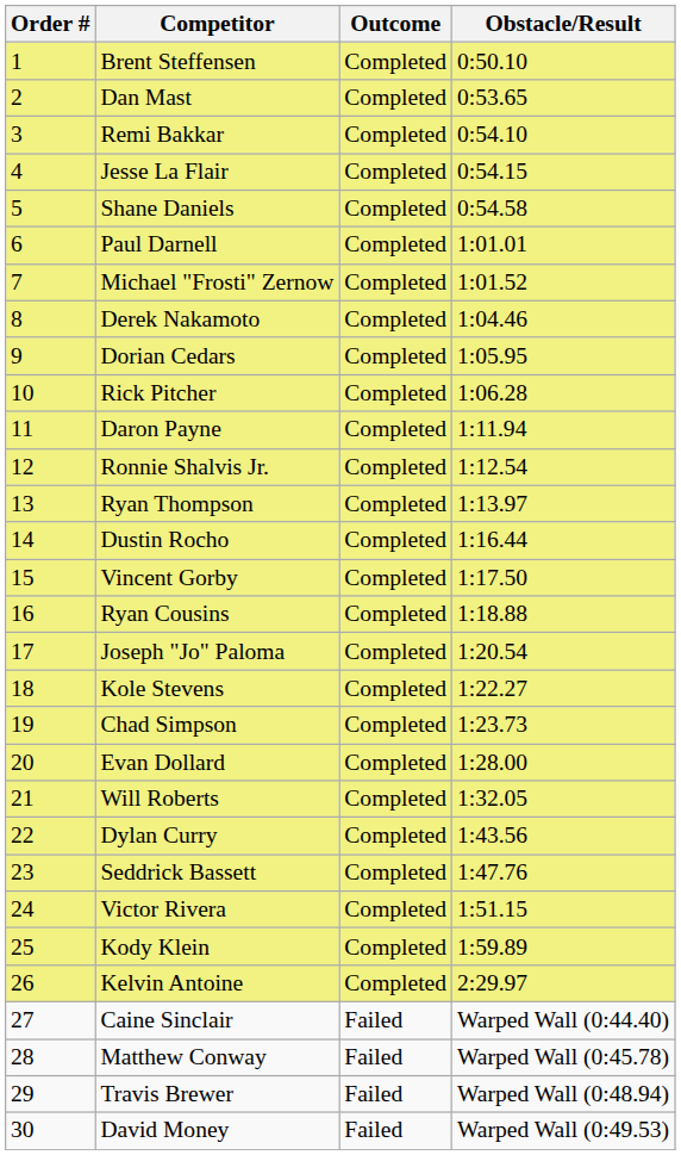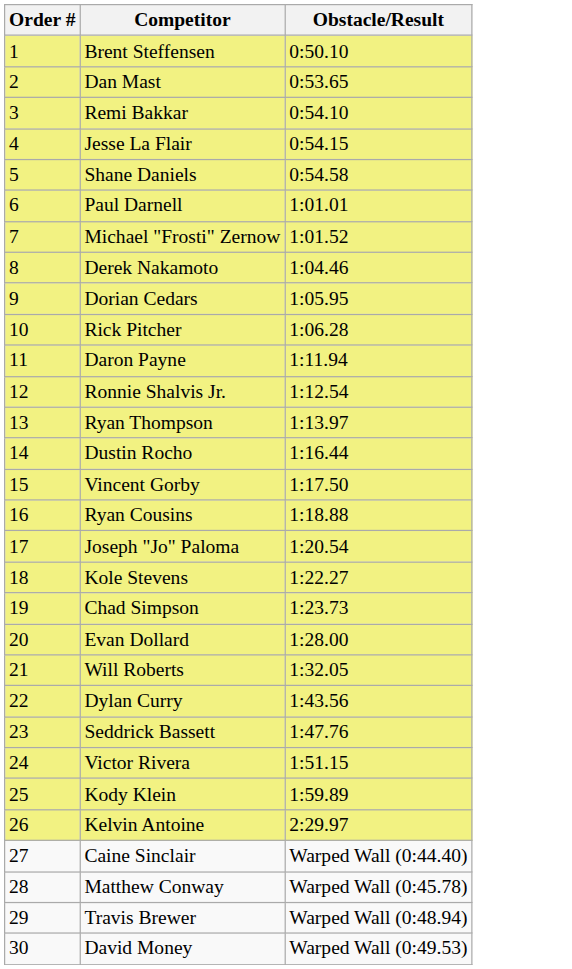 <table class="wikitable sortable">
 <tr>
 <th>Order #</th>
 <th>Competitor</th>
-<th>Outcome</th>
 <th>Obstacle/Result</th>
 </tr>
 <tr style="background-color:#f2f282">
 <td>1</td>
 <td>Brent Steffensen</td>
-<td>Completed</td>
 <td>0:50.10</td>
 </tr>
 <tr style="background-color:#f2f282">
 <td>2</td>
 <td>Dan Mast</td>
-<td>Completed</td>
 <td>0:53.65</td>
 </tr>
 <tr style="background-color:#f2f282">
 <td>3</td>
 <td>Remi Bakkar</td>
-<td>Completed</td>
 <td>0:54.10</td>
 </tr>
 <tr style="background-color:#f2f282">
 <td>4</td>
 <td>Jesse La Flair</td>
-<td>Completed</td>
 <td>0:54.15</td>
 </tr>
 <tr style="background-color:#f2f282">
 <td>5</td>
 <td>Shane Daniels</td>
-<td>Completed</td>
 <td>0:54.58</td>
 </tr>
 <tr style="background-color:#f2f282">
 <td>6</td>
 <td>Paul Darnell</td>
-<td>Completed</td>
 <td>1:01.01</td>
 </tr>
 <tr style="background-color:#f2f282">
 <td>7</td>
 <td>Michael "Frosti" Zernow</td>
-<td>Completed</td>
 <td>1:01.52</td>
 </tr>
 <tr style="background-color:#f2f282">
 <td>8</td>
 <td>Derek Nakamoto</td>
-<td>Completed</td>
 <td>1:04.46</td>
 </tr>
 <tr style="background-color:#f2f282">
 <td>9</td>
 <td>Dorian Cedars</td>
-<td>Completed</td>
 <td>1:05.95</td>
 </tr>
 <tr style="background-color:#f2f282">
 <td>10</td>
 <td>Rick Pitcher</td>
-<td>Completed</td>
 <td>1:06.28</td>
 </tr>
 <tr style="background-color:#f2f282">
 <td>11</td>
 <td>Daron Payne</td>
-<td>Completed</td>
 <td>1:11.94</td>
 </tr>
 <tr style="background-color:#f2f282">
 <td>12</td>
 <td>Ronnie Shalvis Jr.</td>
-<td>Completed</td>
 <td>1:12.54</td>
 </tr>
 <tr style="background-color:#f2f282">
 <td>13</td>
 <td>Ryan Thompson</td>
-<td>Completed</td>
 <td>1:13.97</td>
 </tr>
 <tr style="background-color:#f2f282">
 <td>14</td>
 <td>Dustin Rocho</td>
-<td>Completed</td>
 <td>1:16.44</td>
 </tr>
 <tr style="background-color:#f2f282">
 <td>15</td>
 <td>Vincent Gorby</td>
-<td>Completed</td>
 <td>1:17.50</td>
 </tr>
 <tr style="background-color:#f2f282">
 <td>16</td>
 <td>Ryan Cousins</td>
-<td>Completed</td>
 <td>1:18.88</td>
 </tr>
 <tr style="background-color:#f2f282">
 <td>17</td>
 <td>Joseph "Jo" Paloma</td>
-<td>Completed</td>
 <td>1:20.54</td>
 </tr>
 <tr style="background-color:#f2f282">
 <td>18</td>
 <td>Kole Stevens</td>
-<td>Completed</td>
 <td>1:22.27</td>
 </tr>
 <tr style="background-color:#f2f282">
 <td>19</td>
 <td>Chad Simpson</td>
-<td>Completed</td>
 <td>1:23.73</td>
 </tr>
 <tr style="background-color:#f2f282">
 <td>20</td>
 <td>Evan Dollard</td>
-<td>Completed</td>
 <td>1:28.00</td>
 </tr>
 <tr style="background-color:#f2f282">
 <td>21</td>
 <td>Will Roberts</td>
-<td>Completed</td>
 <td>1:32.05</td>
 </tr>
 <tr style="background-color:#f2f282">
 <td>22</td>
 <td>Dylan Curry</td>
-<td>Completed</td>
 <td>1:43.56</td>
 </tr>
 <tr style="background-color:#f2f282">
 <td>23</td>
 <td>Seddrick Bassett</td>
-<td>Completed</td>
 <td>1:47.76</td>
 </tr>
 <tr style="background-color:#f2f282">
 <td>24</td>
 <td>Victor Rivera</td>
-<td>Completed</td>
 <td>1:51.15</td>
 </tr>
 <tr style="background-color:#f2f282">
 <td>25</td>
 <td>Kody Klein</td>
-<td>Completed</td>
 <td>1:59.89</td>
 </tr>
 <tr style="background-color:#f2f282">
 <td>26</td>
 <td>Kelvin Antoine</td>
-<td>Completed</td>
 <td>2:29.97</td>
 </tr>
 <tr>
 <td>27</td>
 <td>Caine Sinclair</td>
-<td>Failed</td>
 <td>Warped Wall (0:44.40)</td>
 </tr>
 <tr>
 <td>28</td>
 <td>Matthew Conway</td>
-<td>Failed</td>
 <td>Warped Wall (0:45.78)</td>
 </tr>
 <tr>
 <td>29</td>
 <td>Travis Brewer</td>
-<td>Failed</td>
 <td>Warped Wall (0:48.94)</td>
 </tr>
 <tr>
 <td>30</td>
 <td>David Money</td>
-<td>Failed</td>
 <td>Warped Wall (0:49.53)</td>
 </tr>
 </table>
